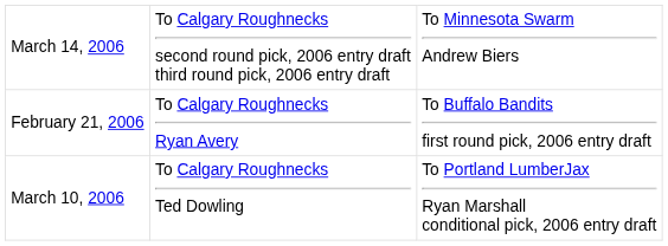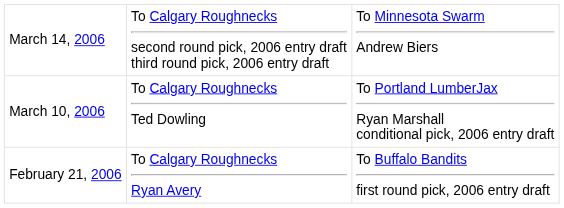 <table border=1 style="border-collapse:collapse" bordercolor="#DFDFDF"  cellpadding="5">
 <tr>
 <td>March 14, <a href='#'>2006</a></td>
 <td valign="top">To <a href='#'>Calgary Roughnecks</a> <hr>second round pick, 2006 entry draft<br>third round pick, 2006 entry draft</td>
 <td valign="top">To <a href='#'>Minnesota Swarm</a> <hr>Andrew Biers</td>
 </tr>
 <tr>
+<td>March 10, <a href='#'>2006</a><br></td>
+<td valign="top">To <a href='#'>Calgary Roughnecks</a> <hr>Ted Dowling</td>
+<td valign="top">To <a href='#'>Portland LumberJax</a> <hr>Ryan Marshall<br>conditional pick, 2006 entry draft</td>
+</tr>
+<tr>
 <td>February 21, <a href='#'>2006</a><br></td>
 <td valign="top">To <a href='#'>Calgary Roughnecks</a> <hr><a href='#'>Ryan Avery</a></td>
 <td valign="top">To <a href='#'>Buffalo Bandits</a> <hr>first round pick, 2006 entry draft</td>
 </tr>
-<tr>
-<td>March 10, <a href='#'>2006</a><br></td>
-<td valign="top">To <a href='#'>Calgary Roughnecks</a> <hr>Ted Dowling</td>
-<td valign="top">To <a href='#'>Portland LumberJax</a> <hr>Ryan Marshall<br>conditional pick, 2006 entry draft</td>
-</tr>
 </table>
